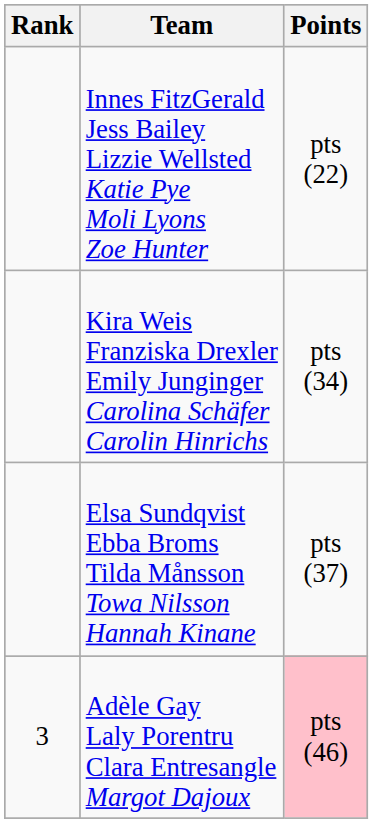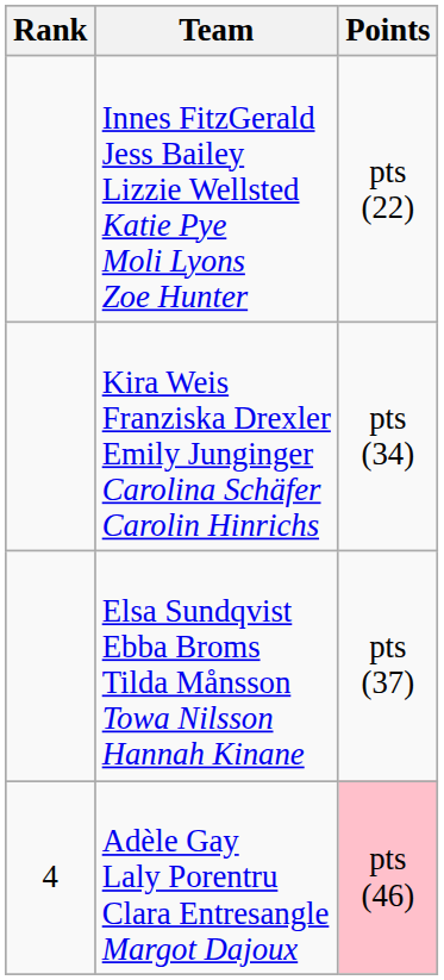 <table class="wikitable sortable" style="text-align:center;">
 <tr>
 <th>Rank</th>
 <th>Team</th>
 <th>Points</th>
 </tr>
 <tr>
 <td></td>
 <td align=left><br><a href='#'>Innes FitzGerald</a><br><a href='#'>Jess Bailey</a><br><a href='#'>Lizzie Wellsted</a><br><em><a href='#'>Katie Pye</a><br><a href='#'>Moli Lyons</a><br><a href='#'>Zoe Hunter</a></em></td>
 <td>pts<br>(22)</td>
 </tr>
 <tr>
 <td></td>
 <td align=left><br><a href='#'>Kira Weis</a><br><a href='#'>Franziska Drexler</a><br><a href='#'>Emily Junginger</a><br><em><a href='#'>Carolina Schäfer</a><br><a href='#'>Carolin Hinrichs</a></em></td>
 <td>pts<br>(34)</td>
 </tr>
 <tr>
 <td></td>
 <td align=left><br><a href='#'>Elsa Sundqvist</a><br><a href='#'>Ebba Broms</a><br><a href='#'>Tilda Månsson</a><br><em><a href='#'>Towa Nilsson</a><br><a href='#'>Hannah Kinane</a></em></td>
 <td>pts<br>(37)</td>
 </tr>
 <tr>
-<td>3</td>
+<td>4</td>
 <td align=left><br><a href='#'>Adèle Gay</a><br><a href='#'>Laly Porentru</a><br><a href='#'>Clara Entresangle</a><br><em><a href='#'>Margot Dajoux</a></em></td>
 <td style="background: pink;">pts<br>(46)</td>
 </tr>
 </table>
